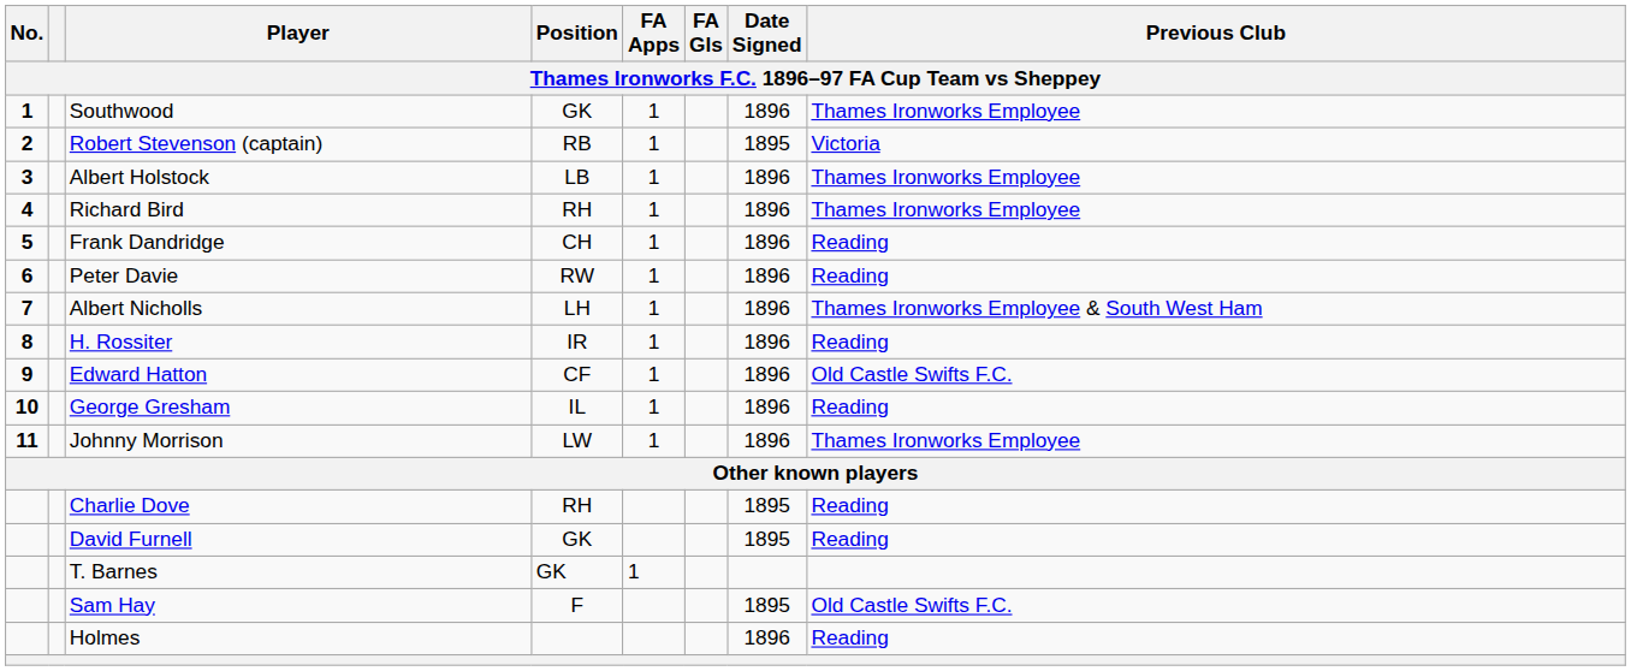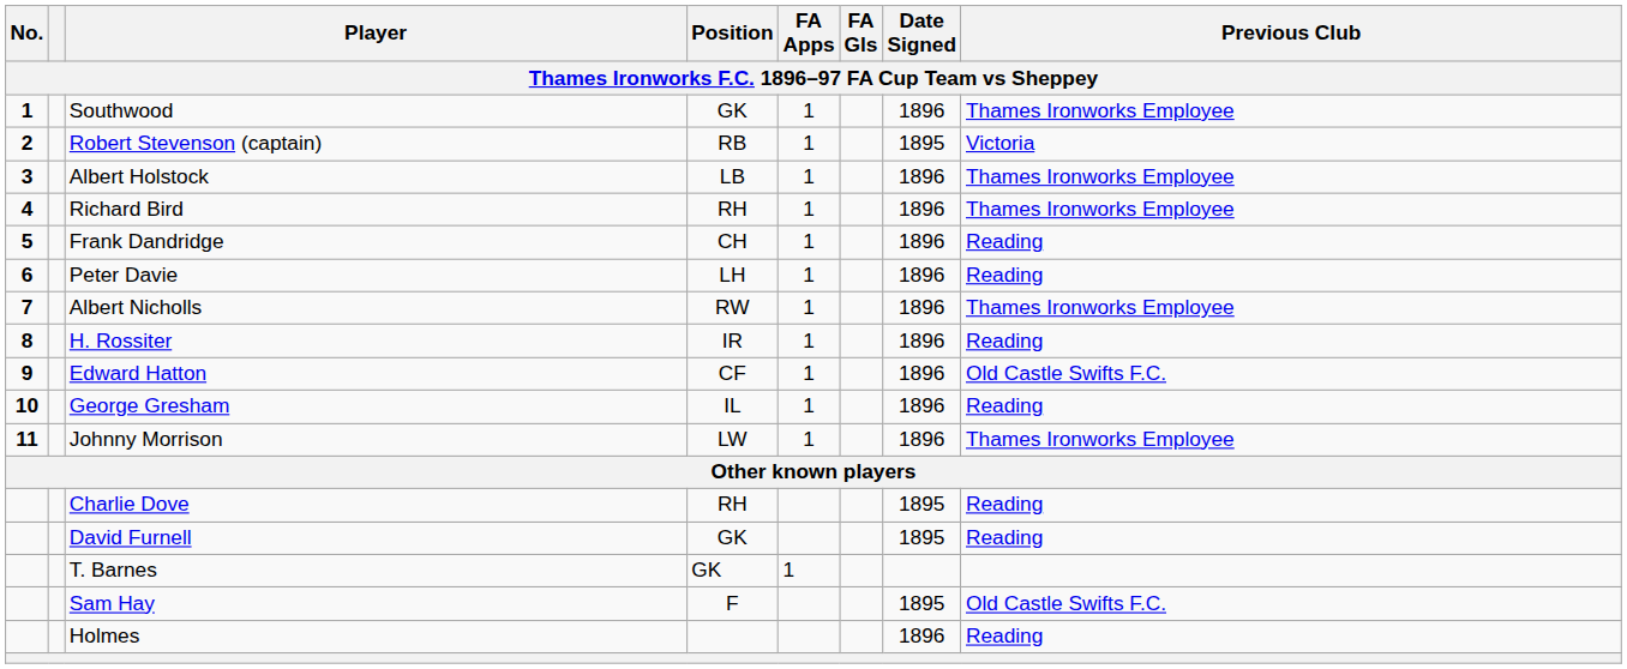 <table class="wikitable">
 <tr>
 <th width=1%>No.</th>
 <th width=1%></th>
 <th !width=1%>Player</th>
 <th width=1%>Position</th>
 <th width=1%>FA Apps</th>
 <th width=1%>FA Gls</th>
 <th width=1%>Date Signed</th>
 <th !width=43%>Previous Club</th>
 </tr>
 <tr>
 <th colspan=8 bgcolor=#6fd6f5><a href='#'>Thames Ironworks F.C.</a> 1896–97 FA Cup Team vs Sheppey</th>
 </tr>
 <tr>
 <td align=center><strong>1</strong></td>
 <td align=center></td>
 <td>Southwood</td>
 <td align=center>GK</td>
 <td align=center>1</td>
 <td align=center></td>
 <td align=center>1896</td>
 <td><a href='#'>Thames Ironworks Employee</a></td>
 </tr>
 <tr>
 <td align=center><strong>2</strong></td>
 <td align=center></td>
 <td><a href='#'>Robert Stevenson</a> (captain)</td>
 <td align=center>RB</td>
 <td align=center>1</td>
 <td align=center></td>
 <td align=center>1895</td>
 <td><a href='#'>Victoria</a></td>
 </tr>
 <tr>
 <td align=center><strong>3</strong></td>
 <td align=center></td>
 <td>Albert Holstock</td>
 <td align=center>LB</td>
 <td align=center>1</td>
 <td align=center></td>
 <td align=center>1896</td>
 <td><a href='#'>Thames Ironworks Employee</a></td>
 </tr>
 <tr>
 <td align=center><strong>4</strong></td>
 <td align=center></td>
 <td>Richard Bird</td>
 <td align=center>RH</td>
 <td align=center>1</td>
 <td align=center></td>
 <td align=center>1896</td>
 <td><a href='#'>Thames Ironworks Employee</a></td>
 </tr>
 <tr>
 <td align=center><strong>5</strong></td>
 <td align=center></td>
 <td>Frank Dandridge</td>
 <td align=center>CH</td>
 <td align=center>1</td>
 <td align=center></td>
 <td align=center>1896</td>
 <td><a href='#'>Reading</a></td>
 </tr>
 <tr>
 <td align=center><strong>6</strong></td>
 <td align=center></td>
 <td>Peter Davie</td>
-<td align=center>RW</td>
+<td align=center>LH</td>
 <td align=center>1</td>
 <td align=center></td>
 <td align=center>1896</td>
 <td><a href='#'>Reading</a></td>
 </tr>
 <tr>
 <td align=center><strong>7</strong></td>
 <td align=center></td>
 <td>Albert Nicholls</td>
-<td align=center>LH</td>
+<td align=center>RW</td>
 <td align=center>1</td>
 <td align=center></td>
 <td align=center>1896</td>
-<td><a href='#'>Thames Ironworks Employee</a> & <a href='#'>South West Ham</a></td>
+<td><a href='#'>Thames Ironworks Employee</a></td>
 </tr>
 <tr>
 <td align=center><strong>8</strong></td>
 <td align=center></td>
 <td><a href='#'>H. Rossiter</a></td>
 <td align=center>IR</td>
 <td align=center>1</td>
 <td align=center></td>
 <td align=center>1896</td>
 <td><a href='#'>Reading</a></td>
 </tr>
 <tr>
 <td align=center><strong>9</strong></td>
 <td align=center></td>
 <td><a href='#'>Edward Hatton</a></td>
 <td align=center>CF</td>
 <td align=center>1</td>
 <td align=center></td>
 <td align=center>1896</td>
 <td><a href='#'>Old Castle Swifts F.C.</a></td>
 </tr>
 <tr>
 <td align=center><strong>10</strong></td>
 <td align=center></td>
 <td><a href='#'>George Gresham</a></td>
 <td align=center>IL</td>
 <td align=center>1</td>
 <td align=center></td>
 <td align=center>1896</td>
 <td><a href='#'>Reading</a></td>
 </tr>
 <tr>
 <td align=center><strong>11</strong></td>
 <td align=center></td>
 <td>Johnny Morrison</td>
 <td align=center>LW</td>
 <td align=center>1</td>
 <td align=center></td>
 <td align=center>1896</td>
 <td><a href='#'>Thames Ironworks Employee</a></td>
 </tr>
 <tr>
 <th colspan=8 bgcolor=#6fd6f5>Other known players</th>
 </tr>
 <tr>
 <td align=center></td>
 <td align=center></td>
 <td><a href='#'>Charlie Dove</a></td>
 <td align=center>RH</td>
 <td align=center></td>
 <td align=center></td>
 <td align=center>1895</td>
 <td><a href='#'>Reading</a></td>
 </tr>
 <tr>
 <td align=center></td>
 <td align=center></td>
 <td><a href='#'>David Furnell</a></td>
 <td align=center>GK</td>
 <td align=center></td>
 <td align=center></td>
 <td align=center>1895</td>
 <td><a href='#'>Reading</a></td>
 </tr>
 <tr>
 <td></td>
 <td></td>
 <td>T. Barnes</td>
 <td>GK</td>
 <td>1</td>
 <td></td>
 <td></td>
 <td></td>
 </tr>
 <tr>
 <td align=center></td>
 <td align=center></td>
 <td><a href='#'>Sam Hay</a></td>
 <td align=center>F</td>
 <td align=center></td>
 <td align=center></td>
 <td align=center>1895</td>
 <td><a href='#'>Old Castle Swifts F.C.</a></td>
 </tr>
 <tr>
 <td align=center></td>
 <td align=center></td>
 <td>Holmes</td>
 <td align=center></td>
 <td align=center></td>
 <td align=center></td>
 <td align=center>1896</td>
 <td><a href='#'>Reading</a></td>
 </tr>
 <tr>
 <th colspan=8 bgcolor=#6fd6f5></th>
 </tr>
 </table>
